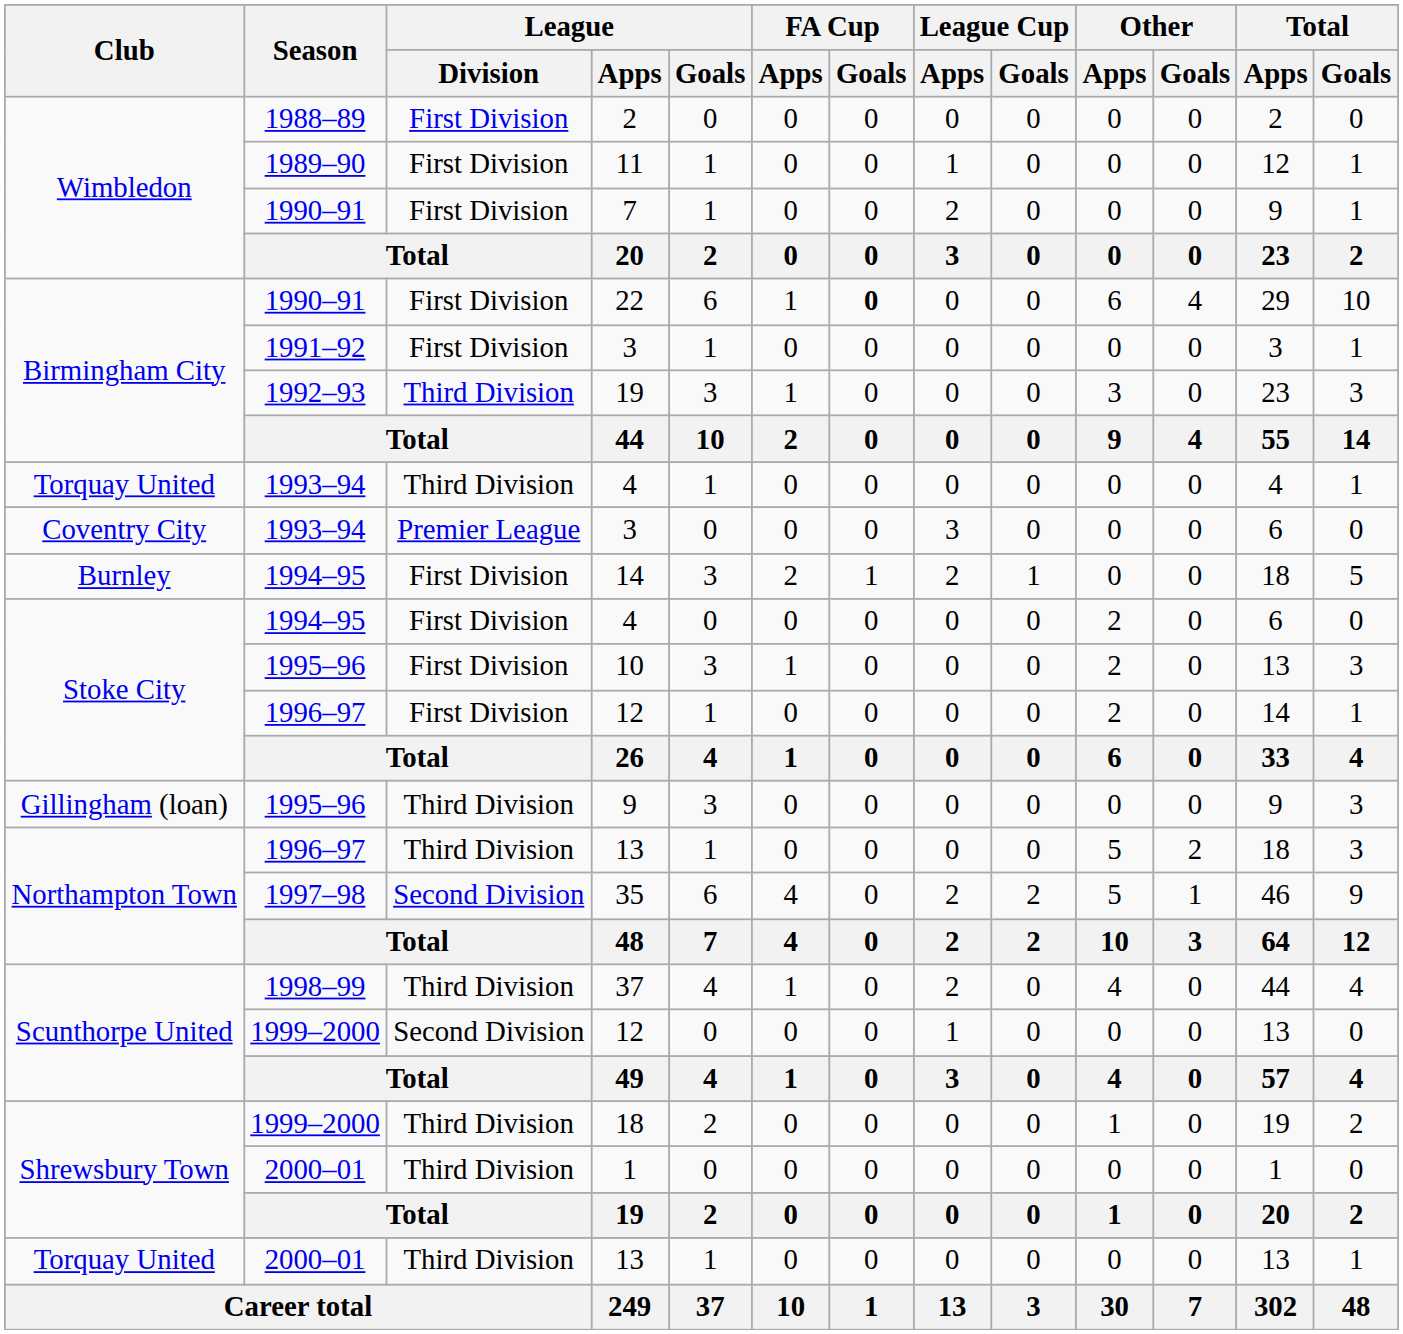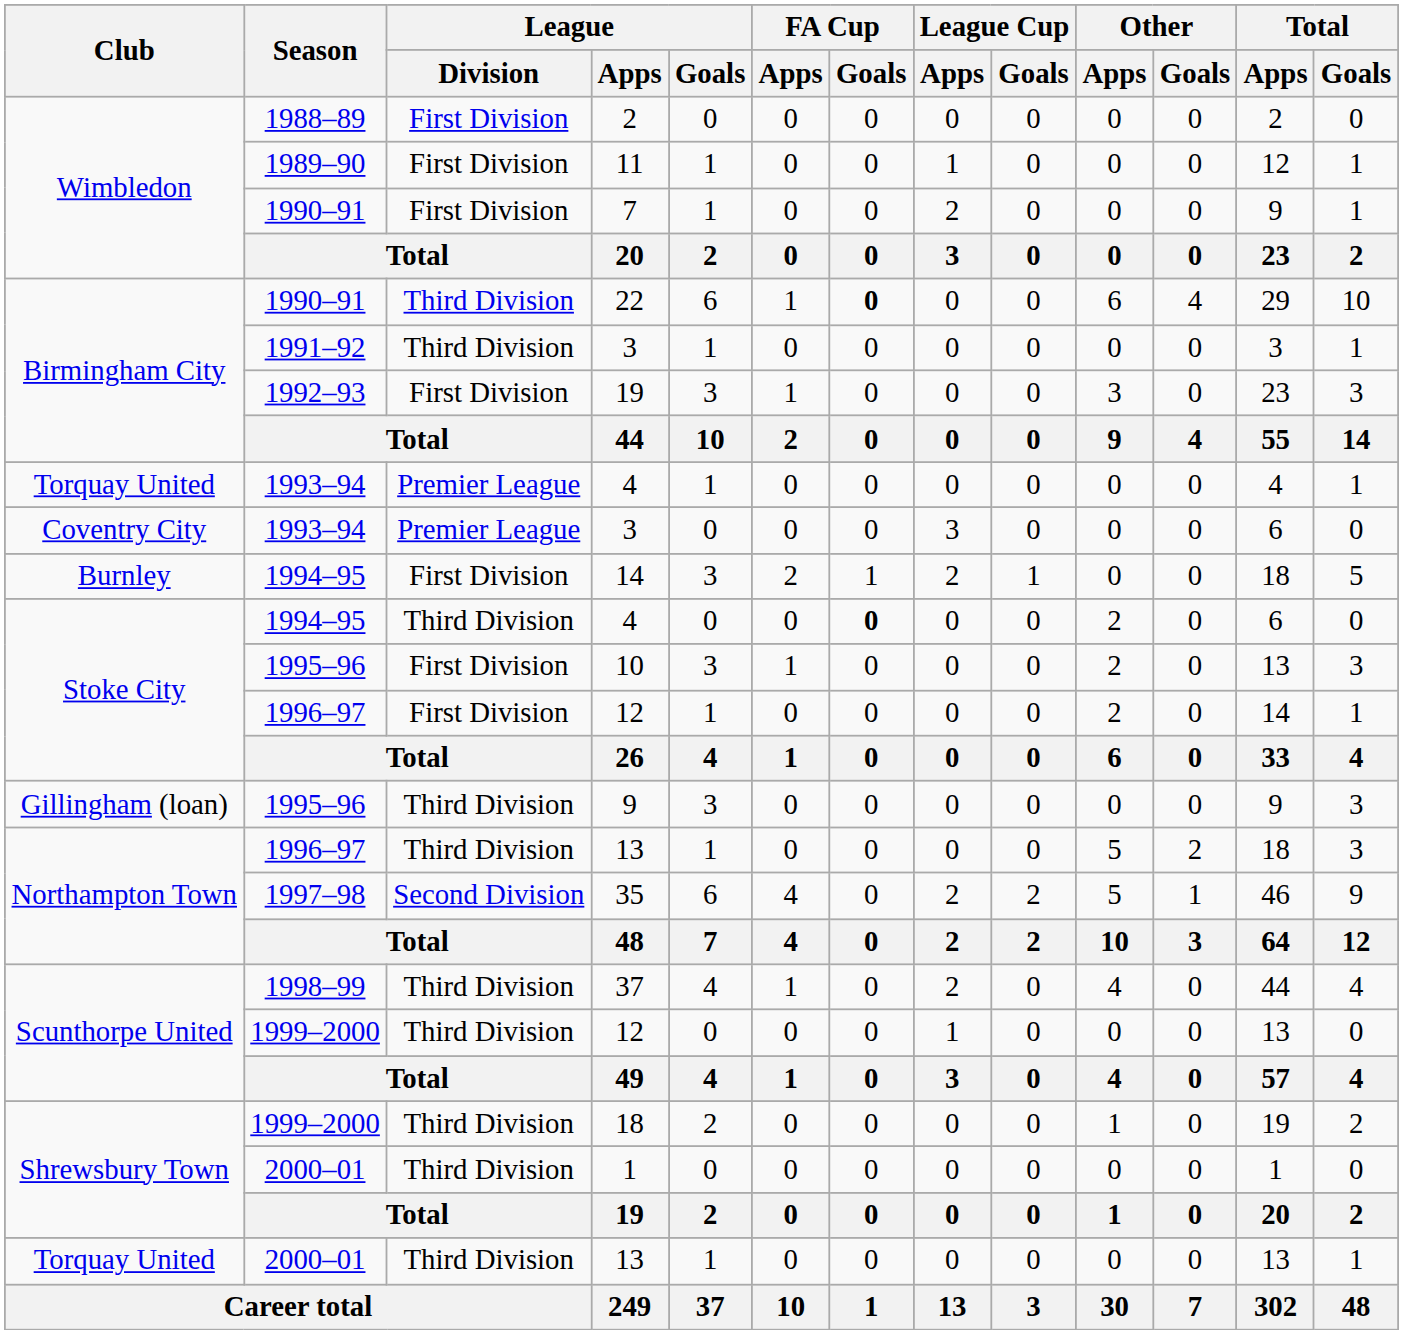 <table class="wikitable" style="text-align: center;">
 <tr>
 <th rowspan="2">Club</th>
 <th rowspan="2">Season</th>
 <th colspan="3">League</th>
 <th colspan="2">FA Cup</th>
 <th colspan="2">League Cup</th>
 <th colspan="2">Other</th>
 <th colspan="2">Total</th>
 </tr>
 <tr>
 <th>Division</th>
 <th>Apps</th>
 <th>Goals</th>
 <th>Apps</th>
 <th>Goals</th>
 <th>Apps</th>
 <th>Goals</th>
 <th>Apps</th>
 <th>Goals</th>
 <th>Apps</th>
 <th>Goals</th>
 </tr>
 <tr>
 <td rowspan=4><a href='#'>Wimbledon</a></td>
 <td><a href='#'>1988–89</a></td>
 <td><a href='#'>First Division</a></td>
 <td>2</td>
 <td>0</td>
 <td>0</td>
 <td>0</td>
 <td>0</td>
 <td>0</td>
 <td>0</td>
 <td>0</td>
 <td>2</td>
 <td>0</td>
 </tr>
 <tr>
 <td><a href='#'>1989–90</a></td>
 <td>First Division</td>
 <td>11</td>
 <td>1</td>
 <td>0</td>
 <td>0</td>
 <td>1</td>
 <td>0</td>
 <td>0</td>
 <td>0</td>
 <td>12</td>
 <td>1</td>
 </tr>
 <tr>
 <td><a href='#'>1990–91</a></td>
 <td>First Division</td>
 <td>7</td>
 <td>1</td>
 <td>0</td>
 <td>0</td>
 <td>2</td>
 <td>0</td>
 <td>0</td>
 <td>0</td>
 <td>9</td>
 <td>1</td>
 </tr>
 <tr>
 <th colspan=2>Total</th>
 <th>20</th>
 <th>2</th>
 <th>0</th>
 <th>0</th>
 <th>3</th>
 <th>0</th>
 <th>0</th>
 <th>0</th>
 <th>23</th>
 <th>2</th>
 </tr>
 <tr>
 <td rowspan=4><a href='#'>Birmingham City</a></td>
 <td><a href='#'>1990–91</a></td>
-<td>First Division</td>
+<td><a href='#'>Third Division</a></td>
 <td>22</td>
 <td>6</td>
 <td>1</td>
 <td><strong>0</strong></td>
 <td>0</td>
 <td>0</td>
 <td>6</td>
 <td>4</td>
 <td>29</td>
 <td>10</td>
 </tr>
 <tr>
 <td><a href='#'>1991–92</a></td>
-<td>First Division</td>
+<td>Third Division</td>
 <td>3</td>
 <td>1</td>
 <td>0</td>
 <td>0</td>
 <td>0</td>
 <td>0</td>
 <td>0</td>
 <td>0</td>
 <td>3</td>
 <td>1</td>
 </tr>
 <tr>
 <td><a href='#'>1992–93</a></td>
-<td><a href='#'>Third Division</a></td>
+<td>First Division</td>
 <td>19</td>
 <td>3</td>
 <td>1</td>
 <td>0</td>
 <td>0</td>
 <td>0</td>
 <td>3</td>
 <td>0</td>
 <td>23</td>
 <td>3</td>
 </tr>
 <tr>
 <th colspan=2>Total</th>
 <th>44</th>
 <th>10</th>
 <th>2</th>
 <th>0</th>
 <th>0</th>
 <th>0</th>
 <th>9</th>
 <th>4</th>
 <th>55</th>
 <th>14</th>
 </tr>
 <tr>
 <td><a href='#'>Torquay United</a></td>
 <td><a href='#'>1993–94</a></td>
-<td>Third Division</td>
+<td><a href='#'>Premier League</a></td>
 <td>4</td>
 <td>1</td>
 <td>0</td>
 <td>0</td>
 <td>0</td>
 <td>0</td>
 <td>0</td>
 <td>0</td>
 <td>4</td>
 <td>1</td>
 </tr>
 <tr>
 <td><a href='#'>Coventry City</a></td>
 <td><a href='#'>1993–94</a></td>
 <td><a href='#'>Premier League</a></td>
 <td>3</td>
 <td>0</td>
 <td>0</td>
 <td>0</td>
 <td>3</td>
 <td>0</td>
 <td>0</td>
 <td>0</td>
 <td>6</td>
 <td>0</td>
 </tr>
 <tr>
 <td><a href='#'>Burnley</a></td>
 <td><a href='#'>1994–95</a></td>
 <td>First Division</td>
 <td>14</td>
 <td>3</td>
 <td>2</td>
 <td>1</td>
 <td>2</td>
 <td>1</td>
 <td>0</td>
 <td>0</td>
 <td>18</td>
 <td>5</td>
 </tr>
 <tr>
 <td rowspan=4><a href='#'>Stoke City</a></td>
 <td><a href='#'>1994–95</a></td>
-<td>First Division</td>
+<td>Third Division</td>
 <td>4</td>
 <td>0</td>
 <td>0</td>
-<td>0</td>
+<td><strong>0</strong></td>
 <td>0</td>
 <td>0</td>
 <td>2</td>
 <td>0</td>
 <td>6</td>
 <td>0</td>
 </tr>
 <tr>
 <td><a href='#'>1995–96</a></td>
 <td>First Division</td>
 <td>10</td>
 <td>3</td>
 <td>1</td>
 <td>0</td>
 <td>0</td>
 <td>0</td>
 <td>2</td>
 <td>0</td>
 <td>13</td>
 <td>3</td>
 </tr>
 <tr>
 <td><a href='#'>1996–97</a></td>
 <td>First Division</td>
 <td>12</td>
 <td>1</td>
 <td>0</td>
 <td>0</td>
 <td>0</td>
 <td>0</td>
 <td>2</td>
 <td>0</td>
 <td>14</td>
 <td>1</td>
 </tr>
 <tr>
 <th colspan=2>Total</th>
 <th>26</th>
 <th>4</th>
 <th>1</th>
 <th>0</th>
 <th>0</th>
 <th>0</th>
 <th>6</th>
 <th>0</th>
 <th>33</th>
 <th>4</th>
 </tr>
 <tr>
 <td><a href='#'>Gillingham</a> (loan)</td>
 <td><a href='#'>1995–96</a></td>
 <td>Third Division</td>
 <td>9</td>
 <td>3</td>
 <td>0</td>
 <td>0</td>
 <td>0</td>
 <td>0</td>
 <td>0</td>
 <td>0</td>
 <td>9</td>
 <td>3</td>
 </tr>
 <tr>
 <td rowspan=3><a href='#'>Northampton Town</a></td>
 <td><a href='#'>1996–97</a></td>
 <td>Third Division</td>
 <td>13</td>
 <td>1</td>
 <td>0</td>
 <td>0</td>
 <td>0</td>
 <td>0</td>
 <td>5</td>
 <td>2</td>
 <td>18</td>
 <td>3</td>
 </tr>
 <tr>
 <td><a href='#'>1997–98</a></td>
 <td><a href='#'>Second Division</a></td>
 <td>35</td>
 <td>6</td>
 <td>4</td>
 <td>0</td>
 <td>2</td>
 <td>2</td>
 <td>5</td>
 <td>1</td>
 <td>46</td>
 <td>9</td>
 </tr>
 <tr>
 <th colspan=2>Total</th>
 <th>48</th>
 <th>7</th>
 <th>4</th>
 <th>0</th>
 <th>2</th>
 <th>2</th>
 <th>10</th>
 <th>3</th>
 <th>64</th>
 <th>12</th>
 </tr>
 <tr>
 <td rowspan=3><a href='#'>Scunthorpe United</a></td>
 <td><a href='#'>1998–99</a></td>
 <td>Third Division</td>
 <td>37</td>
 <td>4</td>
 <td>1</td>
 <td>0</td>
 <td>2</td>
 <td>0</td>
 <td>4</td>
 <td>0</td>
 <td>44</td>
 <td>4</td>
 </tr>
 <tr>
 <td><a href='#'>1999–2000</a></td>
-<td>Second Division</td>
+<td>Third Division</td>
 <td>12</td>
 <td>0</td>
 <td>0</td>
 <td>0</td>
 <td>1</td>
 <td>0</td>
 <td>0</td>
 <td>0</td>
 <td>13</td>
 <td>0</td>
 </tr>
 <tr>
 <th colspan=2>Total</th>
 <th>49</th>
 <th>4</th>
 <th>1</th>
 <th>0</th>
 <th>3</th>
 <th>0</th>
 <th>4</th>
 <th>0</th>
 <th>57</th>
 <th>4</th>
 </tr>
 <tr>
 <td rowspan=3><a href='#'>Shrewsbury Town</a></td>
 <td><a href='#'>1999–2000</a></td>
 <td>Third Division</td>
 <td>18</td>
 <td>2</td>
 <td>0</td>
 <td>0</td>
 <td>0</td>
 <td>0</td>
 <td>1</td>
 <td>0</td>
 <td>19</td>
 <td>2</td>
 </tr>
 <tr>
 <td><a href='#'>2000–01</a></td>
 <td>Third Division</td>
 <td>1</td>
 <td>0</td>
 <td>0</td>
 <td>0</td>
 <td>0</td>
 <td>0</td>
 <td>0</td>
 <td>0</td>
 <td>1</td>
 <td>0</td>
 </tr>
 <tr>
 <th colspan=2>Total</th>
 <th>19</th>
 <th>2</th>
 <th>0</th>
 <th>0</th>
 <th>0</th>
 <th>0</th>
 <th>1</th>
 <th>0</th>
 <th>20</th>
 <th>2</th>
 </tr>
 <tr>
 <td><a href='#'>Torquay United</a></td>
 <td><a href='#'>2000–01</a></td>
 <td>Third Division</td>
 <td>13</td>
 <td>1</td>
 <td>0</td>
 <td>0</td>
 <td>0</td>
 <td>0</td>
 <td>0</td>
 <td>0</td>
 <td>13</td>
 <td>1</td>
 </tr>
 <tr>
 <th colspan="3">Career total</th>
 <th>249</th>
 <th>37</th>
 <th>10</th>
 <th>1</th>
 <th>13</th>
 <th>3</th>
 <th>30</th>
 <th>7</th>
 <th>302</th>
 <th>48</th>
 </tr>
 </table>
